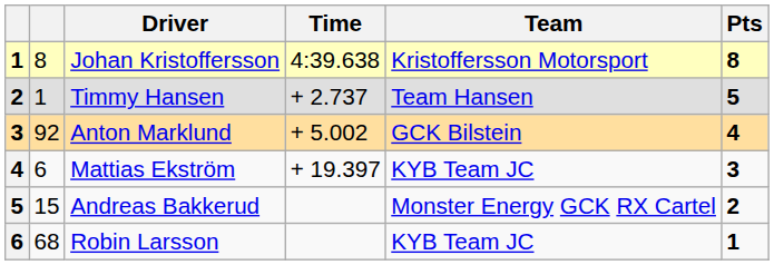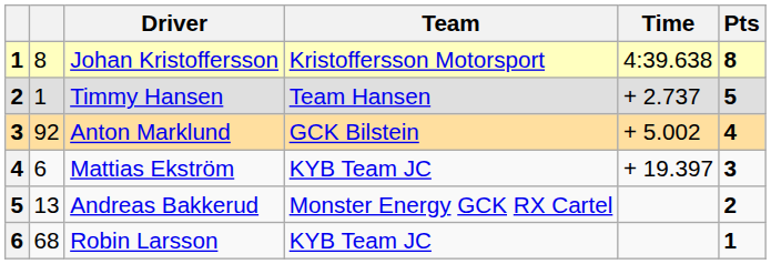 <table class="wikitable" style="font-size:95%">
 <tr>
 <th></th>
 <th></th>
 <th>Driver</th>
+<th>Team</th>
 <th>Time</th>
-<th>Team</th>
 <th>Pts</th>
 </tr>
 <tr>
 <th style="background:#ffffbf;">1</th>
 <td style="background:#ffffbf;">8</td>
 <td style="background:#ffffbf;"> <a href='#'>Johan Kristoffersson</a></td>
+<td style="background:#ffffbf;"><a href='#'>Kristoffersson Motorsport</a></td>
 <td style="background:#ffffbf;">4:39.638</td>
-<td style="background:#ffffbf;"><a href='#'>Kristoffersson Motorsport</a></td>
 <td style="background:#ffffbf;"><strong>8</strong></td>
 </tr>
 <tr>
 <th style="background:#dfdfdf;">2</th>
 <td style="background:#dfdfdf;">1</td>
 <td style="background:#dfdfdf;"> <a href='#'>Timmy Hansen</a></td>
+<td style="background:#dfdfdf;"><a href='#'>Team Hansen</a></td>
 <td style="background:#dfdfdf;">+ 2.737</td>
-<td style="background:#dfdfdf;"><a href='#'>Team Hansen</a></td>
 <td style="background:#dfdfdf;"><strong>5</strong></td>
 </tr>
 <tr>
 <th style="background:#ffdf9f;">3</th>
 <td style="background:#ffdf9f;">92</td>
 <td style="background:#ffdf9f;"> <a href='#'>Anton Marklund</a></td>
+<td style="background:#ffdf9f;"><a href='#'>GCK Bilstein</a></td>
 <td style="background:#ffdf9f;">+ 5.002</td>
-<td style="background:#ffdf9f;"><a href='#'>GCK Bilstein</a></td>
 <td style="background:#ffdf9f;"><strong>4</strong></td>
 </tr>
 <tr>
 <th>4</th>
 <td>6</td>
 <td> <a href='#'>Mattias Ekström</a></td>
+<td><a href='#'>KYB Team JC</a></td>
 <td>+ 19.397</td>
-<td><a href='#'>KYB Team JC</a></td>
 <td><strong>3</strong></td>
 </tr>
 <tr>
 <th>5</th>
-<td>15</td>
+<td>13</td>
 <td> <a href='#'>Andreas Bakkerud</a></td>
+<td><a href='#'>Monster Energy</a> <a href='#'>GCK</a> <a href='#'>RX Cartel</a></td>
 <td><strong></strong></td>
-<td><a href='#'>Monster Energy</a> <a href='#'>GCK</a> <a href='#'>RX Cartel</a></td>
 <td><strong>2</strong></td>
 </tr>
 <tr>
 <th>6</th>
 <td>68</td>
 <td> <a href='#'>Robin Larsson</a></td>
+<td><a href='#'>KYB Team JC</a></td>
 <td><strong></strong></td>
-<td><a href='#'>KYB Team JC</a></td>
 <td><strong>1</strong></td>
 </tr>
 </table>
